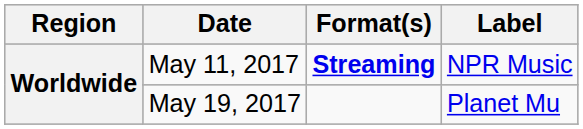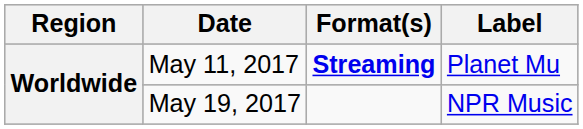 <table class="wikitable plainrowheaders">
 <tr>
 <th scope="col">Region</th>
 <th scope="col">Date</th>
 <th scope="col">Format(s)</th>
 <th scope="col">Label</th>
 </tr>
 <tr>
 <th scope="row" rowspan=2>Worldwide</th>
 <td>May 11, 2017</td>
 <td><strong><a href='#'>Streaming</a></strong></td>
-<td><a href='#'>NPR Music</a></td>
+<td><a href='#'>Planet Mu</a></td>
 </tr>
 <tr>
 <td>May 19, 2017</td>
 <td></td>
-<td><a href='#'>Planet Mu</a></td>
+<td><a href='#'>NPR Music</a></td>
 </tr>
 </table>
